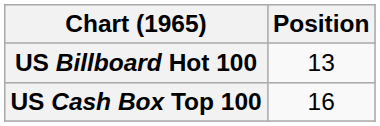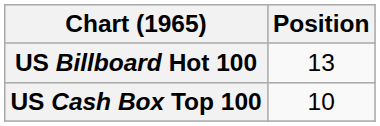 <table class="wikitable plainrowheaders" style="text-align:center">
 <tr>
 <th>Chart (1965)</th>
 <th>Position</th>
 </tr>
 <tr>
 <th scope="row">US <em>Billboard</em> Hot 100</th>
 <td>13</td>
 </tr>
 <tr>
 <th scope="row">US <em>Cash Box</em> Top 100</th>
-<td>16</td>
+<td>10</td>
 </tr>
 </table>
